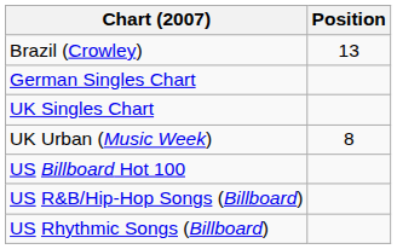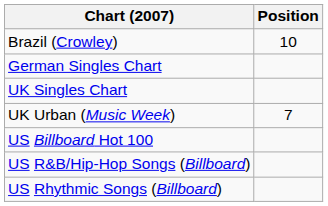 <table class="wikitable">
 <tr>
 <th>Chart (2007)</th>
 <th scope="col">Position</th>
 </tr>
 <tr>
 <td>Brazil (<a href='#'>Crowley</a>)</td>
-<td align="center">13</td>
+<td align="center">10</td>
 </tr>
 <tr>
 <td><a href='#'>German Singles Chart</a></td>
 <td></td>
 </tr>
 <tr>
 <td><a href='#'>UK Singles Chart</a></td>
 <td></td>
 </tr>
 <tr>
 <td>UK Urban (<em><a href='#'>Music Week</a></em>)</td>
-<td align="center">8</td>
+<td align="center">7</td>
 </tr>
 <tr>
 <td><a href='#'>US</a> <a href='#'><em>Billboard</em> Hot 100</a></td>
 <td></td>
 </tr>
 <tr>
 <td><a href='#'>US</a> <a href='#'>R&B/Hip-Hop Songs</a> (<em><a href='#'>Billboard</a></em>)</td>
 <td></td>
 </tr>
 <tr>
 <td><a href='#'>US</a> <a href='#'>Rhythmic Songs</a> (<em><a href='#'>Billboard</a></em>)</td>
 <td></td>
 </tr>
 </table>
